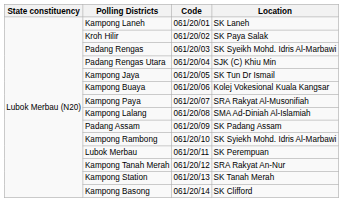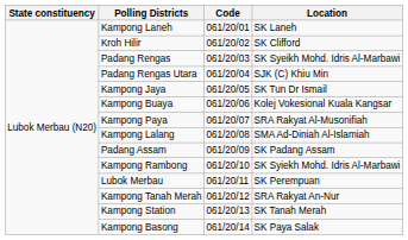 <table class="wikitable sortable mw-collapsible" style="white-space:nowrap;font-size:85%">
 <tr>
 <th>State constituency</th>
 <th>Polling Districts</th>
 <th>Code</th>
 <th>Location</th>
 </tr>
 <tr>
 <td rowspan="14">Lubok Merbau (N20)</td>
 <td>Kampong Laneh</td>
 <td>061/20/01</td>
 <td>SK Laneh</td>
 </tr>
 <tr>
 <td>Kroh Hilir</td>
 <td>061/20/02</td>
-<td>SK Paya Salak</td>
+<td>SK Clifford</td>
 </tr>
 <tr>
 <td>Padang Rengas</td>
 <td>061/20/03</td>
 <td>SK Syeikh Mohd. Idris Al-Marbawi</td>
 </tr>
 <tr>
 <td>Padang Rengas Utara</td>
 <td>061/20/04</td>
 <td>SJK (C) Khiu Min</td>
 </tr>
 <tr>
 <td>Kampong Jaya</td>
 <td>061/20/05</td>
 <td>SK Tun Dr Ismail</td>
 </tr>
 <tr>
 <td>Kampong Buaya</td>
 <td>061/20/06</td>
 <td>Kolej Vokesional Kuala Kangsar</td>
 </tr>
 <tr>
 <td>Kampong Paya</td>
 <td>061/20/07</td>
 <td>SRA Rakyat Al-Musonifiah</td>
 </tr>
 <tr>
 <td>Kampong Lalang</td>
 <td>061/20/08</td>
 <td>SMA Ad-Diniah Al-Islamiah</td>
 </tr>
 <tr>
 <td>Padang Assam</td>
 <td>061/20/09</td>
 <td>SK Padang Assam</td>
 </tr>
 <tr>
 <td>Kampong Rambong</td>
 <td>061/20/10</td>
 <td>SK Syiekh Mohd. Idris Al-Marbawi</td>
 </tr>
 <tr>
 <td>Lubok Merbau</td>
 <td>061/20/11</td>
 <td>SK Perempuan</td>
 </tr>
 <tr>
 <td>Kampong Tanah Merah</td>
 <td>061/20/12</td>
 <td>SRA Rakyat An-Nur</td>
 </tr>
 <tr>
 <td>Kampong Station</td>
 <td>061/20/13</td>
 <td>SK Tanah Merah</td>
 </tr>
 <tr>
 <td>Kampong Basong</td>
 <td>061/20/14</td>
-<td>SK Clifford</td>
+<td>SK Paya Salak</td>
 </tr>
 </table>
